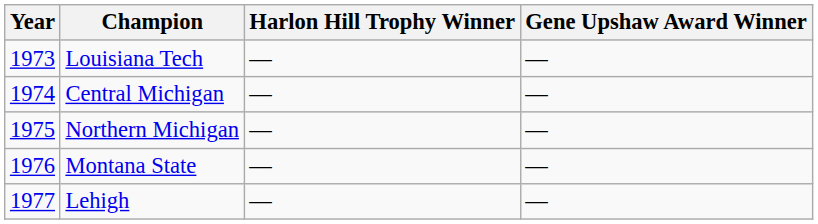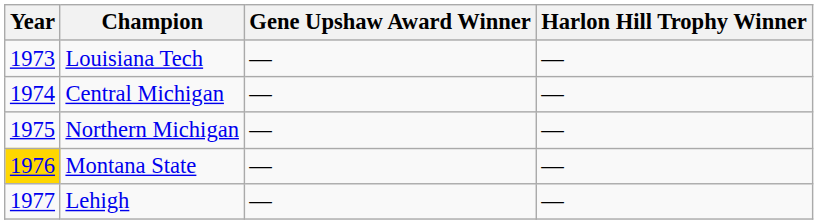 <table class="wikitable">
 <tr>
 <th>Year</th>
 <th>Champion</th>
+<th>Gene Upshaw Award Winner</th>
 <th>Harlon Hill Trophy Winner</th>
-<th>Gene Upshaw Award Winner</th>
 </tr>
 <tr>
 <td><a href='#'>1973</a></td>
 <td><a href='#'>Louisiana Tech</a></td>
 <td>—</td>
 <td>—</td>
 </tr>
 <tr>
 <td><a href='#'>1974</a></td>
 <td><a href='#'>Central Michigan</a></td>
 <td>—</td>
 <td>—</td>
 </tr>
 <tr>
 <td><a href='#'>1975</a></td>
 <td><a href='#'>Northern Michigan</a></td>
 <td>—</td>
 <td>—</td>
 </tr>
 <tr>
-<td><a href='#'>1976</a></td>
+<td style="background: gold;"><a href='#'>1976</a></td>
 <td><a href='#'>Montana State</a></td>
 <td>—</td>
 <td>—</td>
 </tr>
 <tr>
 <td><a href='#'>1977</a></td>
 <td><a href='#'>Lehigh</a></td>
 <td>—</td>
 <td>—</td>
 </tr>
 </table>
